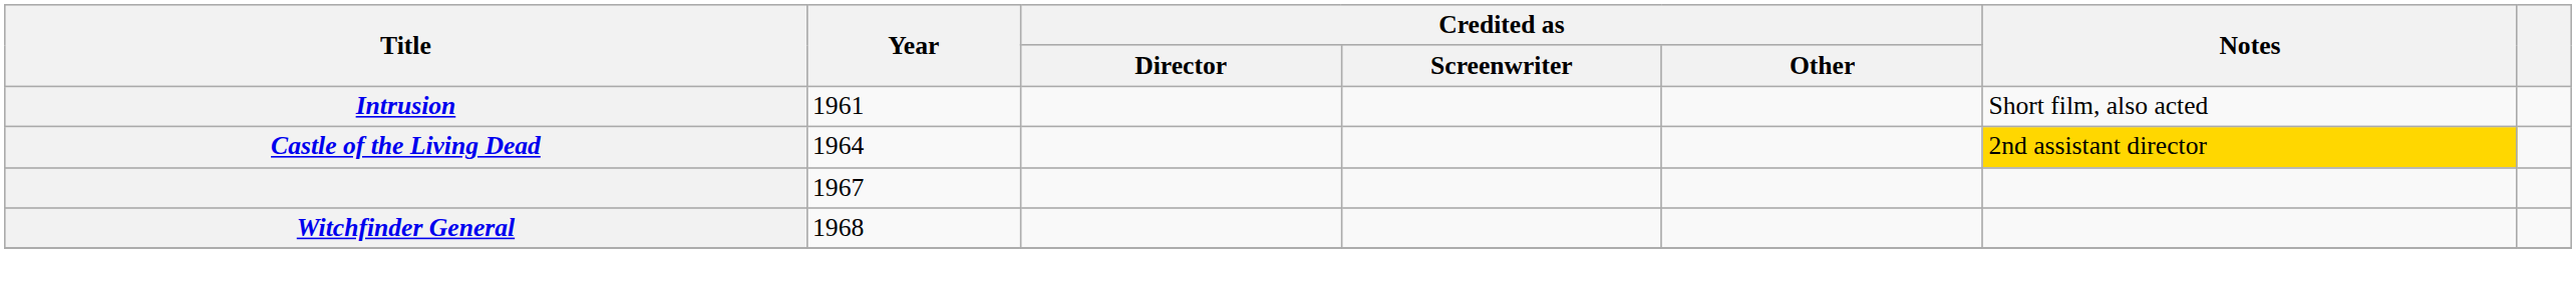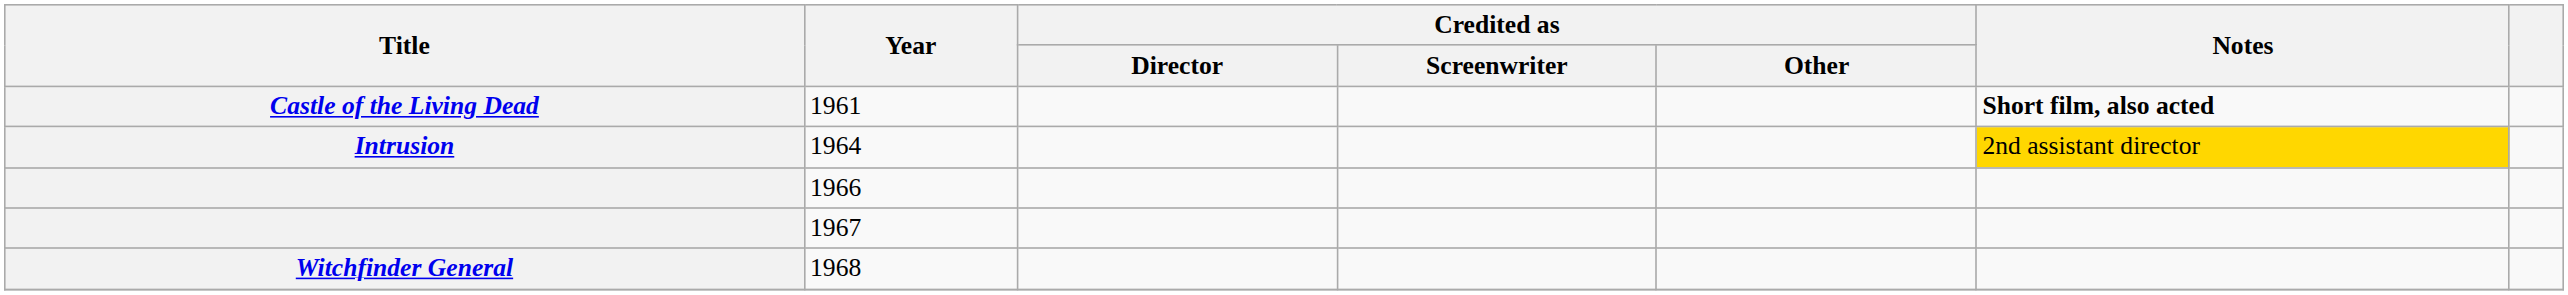 <table class="wikitable sortable plainrowheaders">
 <tr>
 <th width="15%" rowspan="2" scope="col">Title</th>
 <th width="4%" rowspan="2" scope="col">Year</th>
 <th colspan="3" scope="col">Credited as</th>
 <th width="10%" rowspan="2" scope="col" class="unsortable">Notes</th>
 <th width="1%" rowspan="2" scope="col" class="unsortable"></th>
 </tr>
 <tr>
 <th width=6%>Director</th>
 <th width=6%>Screenwriter</th>
 <th width=6%>Other</th>
 </tr>
 <tr>
-<th scope="row"><em><a href='#'>Intrusion</a></em></th>
+<th scope="row"><em><a href='#'>Castle of the Living Dead</a></em></th>
 <td>1961</td>
 <td></td>
 <td></td>
 <td></td>
-<td>Short film, also acted</td>
+<td><strong>Short film, also acted</strong></td>
 <td style="text-align:center;"></td>
 </tr>
 <tr>
-<th scope="row"><em><a href='#'>Castle of the Living Dead</a></em></th>
+<th scope="row"><em><a href='#'>Intrusion</a></em></th>
 <td>1964</td>
 <td></td>
 <td></td>
 <td></td>
 <td style="background: gold;">2nd assistant director</td>
+<td style="text-align:center;"></td>
+</tr>
+<tr>
+<th scope="row"></th>
+<td>1966</td>
+<td></td>
+<td></td>
+<td></td>
+<td></td>
 <td style="text-align:center;"></td>
 </tr>
 <tr>
 <th scope="row"></th>
 <td>1967</td>
 <td></td>
 <td></td>
 <td></td>
 <td></td>
 <td style="text-align:center;"></td>
 </tr>
 <tr>
 <th scope="row"><em><a href='#'>Witchfinder General</a></em></th>
 <td>1968</td>
 <td></td>
 <td></td>
 <td></td>
 <td></td>
 <td style="text-align:center;"></td>
 </tr>
 <tr>
 </tr>
 </table>
